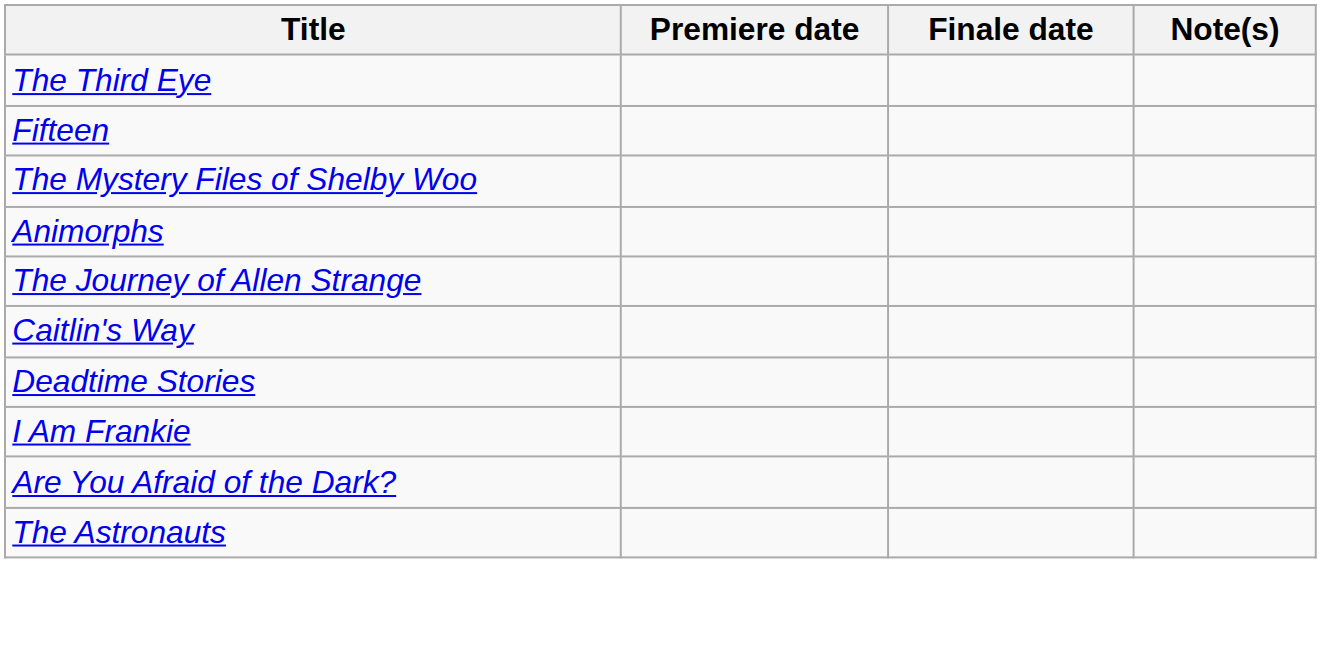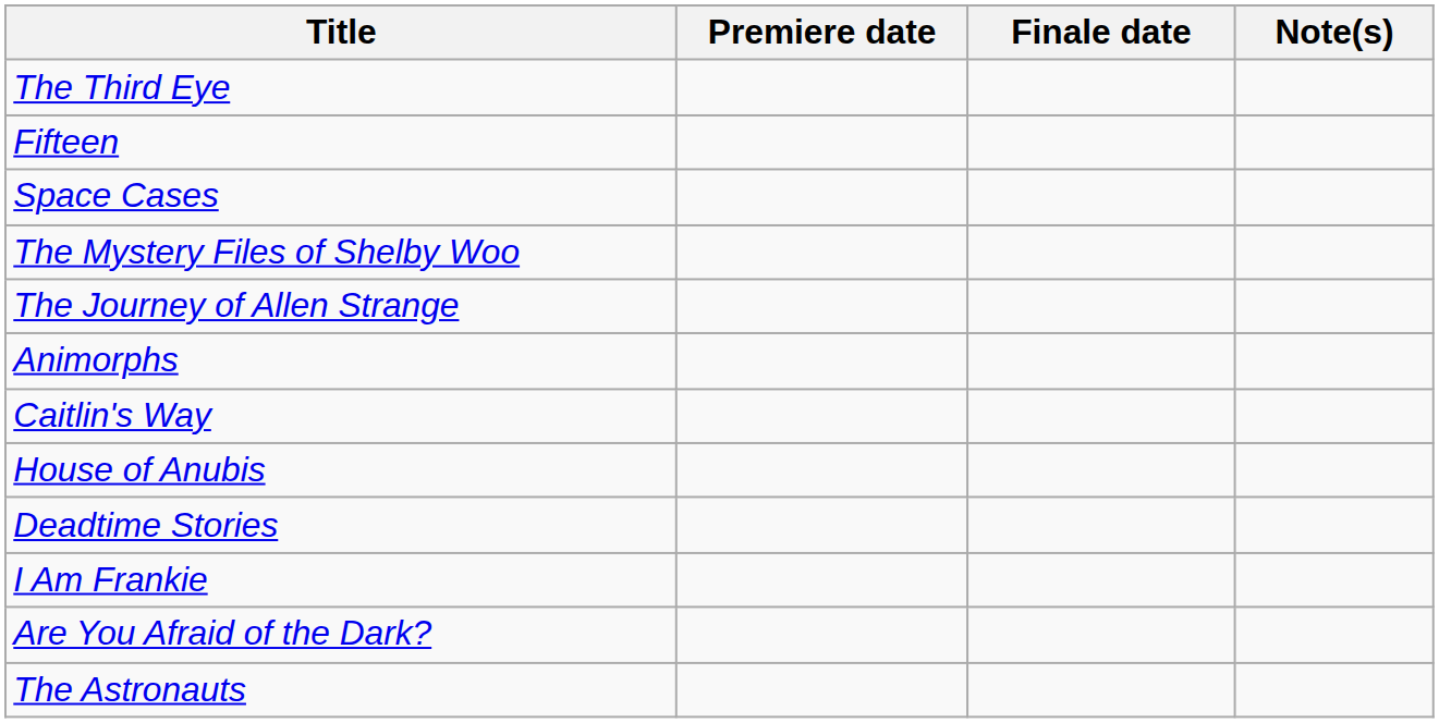 <table class="wikitable plainrowheaders sortable" style="width:75%;text-align:center;">
 <tr>
 <th scope="col" style="width:25%;">Title</th>
 <th scope="col" style="width:10%;">Premiere date</th>
 <th scope="col" style="width:10%;">Finale date</th>
 <th class="unsortable" style="width:5%;">Note(s)</th>
 </tr>
 <tr>
 <td scope="row" style="text-align:left;"><em><a href='#'>The Third Eye</a></em></td>
 <td></td>
 <td></td>
 <td></td>
 </tr>
 <tr>
 <td scope="row" style="text-align:left;"><em><a href='#'>Fifteen</a></em></td>
 <td></td>
 <td></td>
 <td></td>
 </tr>
 <tr>
+<td scope="row" style="text-align:left;"><em><a href='#'>Space Cases</a></em></td>
+<td></td>
+<td></td>
+<td></td>
+</tr>
+<tr>
 <td scope="row" style="text-align:left;"><em><a href='#'>The Mystery Files of Shelby Woo</a></em></td>
+<td></td>
+<td></td>
+<td></td>
+</tr>
+<tr>
+<td scope="row" style="text-align:left;"><em><a href='#'>The Journey of Allen Strange</a></em></td>
 <td></td>
 <td></td>
 <td></td>
 </tr>
 <tr>
 <td scope="row" style="text-align:left;"><em><a href='#'>Animorphs</a></em></td>
 <td></td>
 <td></td>
 <td></td>
 </tr>
 <tr>
-<td scope="row" style="text-align:left;"><em><a href='#'>The Journey of Allen Strange</a></em></td>
+<td scope="row" style="text-align:left;"><em><a href='#'>Caitlin's Way</a></em></td>
 <td></td>
 <td></td>
 <td></td>
 </tr>
 <tr>
-<td scope="row" style="text-align:left;"><em><a href='#'>Caitlin's Way</a></em></td>
+<td scope="row" style="text-align:left;"><em><a href='#'>House of Anubis</a></em></td>
 <td></td>
 <td></td>
 <td></td>
 </tr>
 <tr>
 <td scope="row" style="text-align:left;"><em><a href='#'>Deadtime Stories</a></em></td>
 <td></td>
 <td></td>
 <td></td>
 </tr>
 <tr>
 <td scope="row" style="text-align:left;"><em><a href='#'>I Am Frankie</a></em></td>
 <td></td>
 <td></td>
 <td></td>
 </tr>
 <tr>
 <td scope="row" style="text-align:left;"><em><a href='#'>Are You Afraid of the Dark?</a></em></td>
 <td></td>
 <td></td>
 <td></td>
 </tr>
 <tr>
 <td scope="row" style="text-align:left;"><em><a href='#'>The Astronauts</a></em></td>
 <td></td>
 <td></td>
 <td></td>
 </tr>
 </table>
